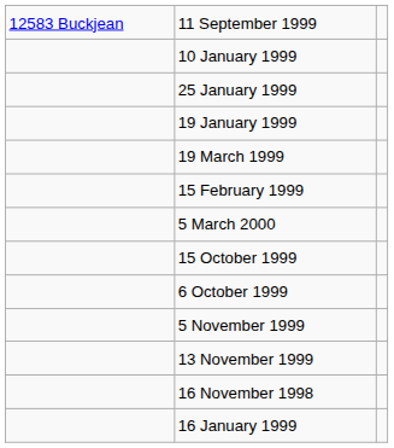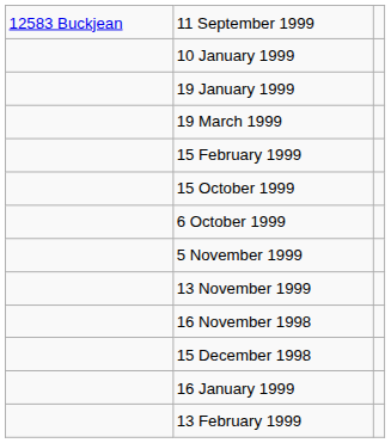 <table class="wikitable" style="font-size: 89%; float: left; width: 24em; margin-right: 1em; height: 390px;">
 <tr>
 <td><a href='#'>12583 Buckjean</a></td>
 <td>11 September 1999</td>
 <td></td>
 </tr>
 <tr>
 <td></td>
 <td>10 January 1999</td>
-<td></td>
-</tr>
-<tr>
-<td></td>
-<td>25 January 1999</td>
 <td></td>
 </tr>
 <tr>
 <td></td>
 <td>19 January 1999</td>
 <td></td>
 </tr>
 <tr>
 <td></td>
 <td>19 March 1999</td>
 <td></td>
 </tr>
 <tr>
 <td></td>
 <td>15 February 1999</td>
-<td></td>
-</tr>
-<tr>
-<td></td>
-<td>5 March 2000</td>
 <td></td>
 </tr>
 <tr>
 <td></td>
 <td>15 October 1999</td>
 <td></td>
 </tr>
 <tr>
 <td></td>
 <td>6 October 1999</td>
 <td></td>
 </tr>
 <tr>
 <td></td>
 <td>5 November 1999</td>
 <td></td>
 </tr>
 <tr>
 <td></td>
 <td>13 November 1999</td>
 <td></td>
 </tr>
 <tr>
 <td></td>
 <td>16 November 1998</td>
 <td></td>
 </tr>
 <tr>
 <td></td>
+<td>15 December 1998</td>
+<td></td>
+</tr>
+<tr>
+<td></td>
 <td>16 January 1999</td>
 <td></td>
 </tr>
+<tr>
+<td></td>
+<td>13 February 1999</td>
+<td></td>
+</tr>
 </table>
